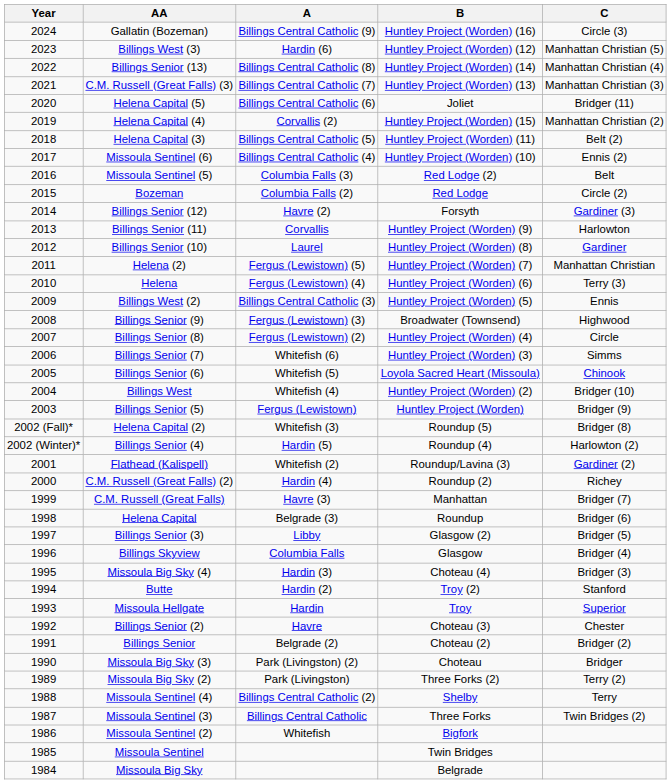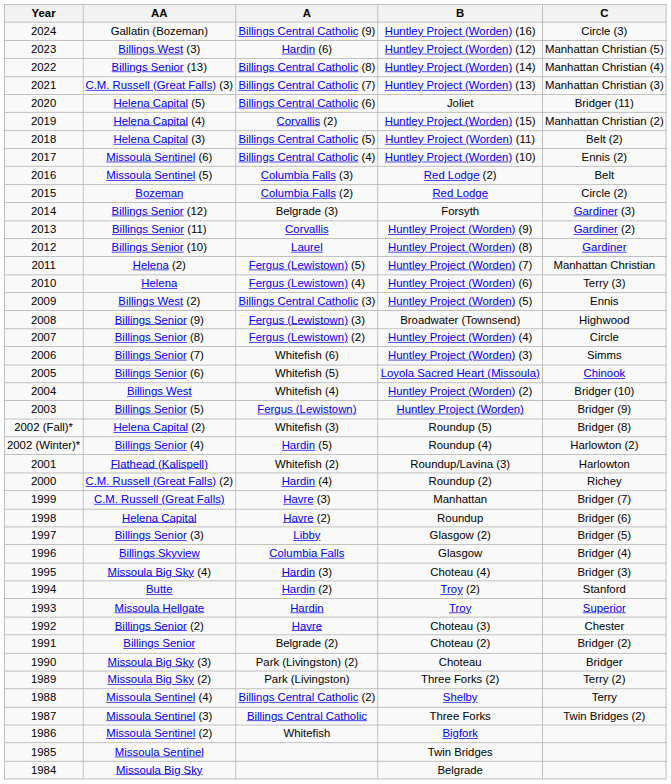 <table class="wikitable" style="text-align:center">
 <tr>
 <th>Year</th>
 <th>AA</th>
 <th>A</th>
 <th>B</th>
 <th>C</th>
 </tr>
 <tr>
 <td>2024</td>
 <td>Gallatin (Bozeman)</td>
 <td><a href='#'>Billings Central Catholic</a> (9)</td>
 <td><a href='#'>Huntley Project (Worden)</a> (16)</td>
 <td>Circle (3)</td>
 </tr>
 <tr>
 <td>2023</td>
 <td><a href='#'>Billings West</a> (3)</td>
 <td><a href='#'>Hardin</a> (6)</td>
 <td><a href='#'>Huntley Project (Worden)</a> (12)</td>
 <td>Manhattan Christian (5)</td>
 </tr>
 <tr>
 <td>2022</td>
 <td><a href='#'>Billings Senior</a> (13)</td>
 <td><a href='#'>Billings Central Catholic</a> (8)</td>
 <td><a href='#'>Huntley Project (Worden)</a> (14)</td>
 <td>Manhattan Christian (4)</td>
 </tr>
 <tr>
 <td>2021</td>
 <td><a href='#'>C.M. Russell (Great Falls)</a> (3)</td>
 <td><a href='#'>Billings Central Catholic</a> (7)</td>
 <td><a href='#'>Huntley Project (Worden)</a> (13)</td>
 <td>Manhattan Christian (3)</td>
 </tr>
 <tr>
 <td>2020</td>
 <td><a href='#'>Helena Capital</a> (5)</td>
 <td><a href='#'>Billings Central Catholic</a> (6)</td>
 <td>Joliet</td>
 <td>Bridger (11)</td>
 </tr>
 <tr>
 <td>2019</td>
 <td><a href='#'>Helena Capital</a> (4)</td>
 <td><a href='#'>Corvallis</a> (2)</td>
 <td><a href='#'>Huntley Project (Worden)</a> (15)</td>
 <td>Manhattan Christian (2)</td>
 </tr>
 <tr>
 <td>2018</td>
 <td><a href='#'>Helena Capital</a> (3)</td>
 <td><a href='#'>Billings Central Catholic</a> (5)</td>
 <td><a href='#'>Huntley Project (Worden)</a> (11)</td>
 <td>Belt (2)</td>
 </tr>
 <tr>
 <td>2017</td>
 <td><a href='#'>Missoula Sentinel</a> (6)</td>
 <td><a href='#'>Billings Central Catholic</a> (4)</td>
 <td><a href='#'>Huntley Project (Worden)</a> (10)</td>
 <td>Ennis (2)</td>
 </tr>
 <tr>
 <td>2016</td>
 <td><a href='#'>Missoula Sentinel</a> (5)</td>
 <td><a href='#'>Columbia Falls</a> (3)</td>
 <td><a href='#'>Red Lodge</a> (2)</td>
 <td>Belt</td>
 </tr>
 <tr>
 <td>2015</td>
 <td><a href='#'>Bozeman</a></td>
 <td><a href='#'>Columbia Falls</a> (2)</td>
 <td><a href='#'>Red Lodge</a></td>
 <td>Circle (2)</td>
 </tr>
 <tr>
 <td>2014</td>
 <td><a href='#'>Billings Senior</a> (12)</td>
-<td><a href='#'>Havre</a> (2)</td>
+<td>Belgrade (3)</td>
 <td>Forsyth</td>
 <td><a href='#'>Gardiner</a> (3)</td>
 </tr>
 <tr>
 <td>2013</td>
 <td><a href='#'>Billings Senior</a> (11)</td>
 <td><a href='#'>Corvallis</a></td>
 <td><a href='#'>Huntley Project (Worden)</a> (9)</td>
-<td>Harlowton</td>
+<td><a href='#'>Gardiner</a> (2)</td>
 </tr>
 <tr>
 <td>2012</td>
 <td><a href='#'>Billings Senior</a> (10)</td>
 <td><a href='#'>Laurel</a></td>
 <td><a href='#'>Huntley Project (Worden)</a> (8)</td>
 <td><a href='#'>Gardiner</a></td>
 </tr>
 <tr>
 <td>2011</td>
 <td><a href='#'>Helena</a> (2)</td>
 <td><a href='#'>Fergus (Lewistown)</a> (5)</td>
 <td><a href='#'>Huntley Project (Worden)</a> (7)</td>
 <td>Manhattan Christian</td>
 </tr>
 <tr>
 <td>2010</td>
 <td><a href='#'>Helena</a></td>
 <td><a href='#'>Fergus (Lewistown)</a> (4)</td>
 <td><a href='#'>Huntley Project (Worden)</a> (6)</td>
 <td>Terry (3)</td>
 </tr>
 <tr>
 <td>2009</td>
 <td><a href='#'>Billings West</a> (2)</td>
 <td><a href='#'>Billings Central Catholic</a> (3)</td>
 <td><a href='#'>Huntley Project (Worden)</a> (5)</td>
 <td>Ennis</td>
 </tr>
 <tr>
 <td>2008</td>
 <td><a href='#'>Billings Senior</a> (9)</td>
 <td><a href='#'>Fergus (Lewistown)</a> (3)</td>
 <td>Broadwater (Townsend)</td>
 <td>Highwood</td>
 </tr>
 <tr>
 <td>2007</td>
 <td><a href='#'>Billings Senior</a> (8)</td>
 <td><a href='#'>Fergus (Lewistown)</a> (2)</td>
 <td><a href='#'>Huntley Project (Worden)</a> (4)</td>
 <td>Circle</td>
 </tr>
 <tr>
 <td>2006</td>
 <td><a href='#'>Billings Senior</a> (7)</td>
 <td>Whitefish (6)</td>
 <td><a href='#'>Huntley Project (Worden)</a> (3)</td>
 <td>Simms</td>
 </tr>
 <tr>
 <td>2005</td>
 <td><a href='#'>Billings Senior</a> (6)</td>
 <td>Whitefish (5)</td>
 <td><a href='#'>Loyola Sacred Heart (Missoula)</a></td>
 <td><a href='#'>Chinook</a></td>
 </tr>
 <tr>
 <td>2004</td>
 <td><a href='#'>Billings West</a></td>
 <td>Whitefish (4)</td>
 <td><a href='#'>Huntley Project (Worden)</a> (2)</td>
 <td>Bridger (10)</td>
 </tr>
 <tr>
 <td>2003</td>
 <td><a href='#'>Billings Senior</a> (5)</td>
 <td><a href='#'>Fergus (Lewistown)</a></td>
 <td><a href='#'>Huntley Project (Worden)</a></td>
 <td>Bridger (9)</td>
 </tr>
 <tr>
 <td>2002 (Fall)*</td>
 <td><a href='#'>Helena Capital</a> (2)</td>
 <td>Whitefish (3)</td>
 <td>Roundup (5)</td>
 <td>Bridger (8)</td>
 </tr>
 <tr>
 <td>2002 (Winter)*</td>
 <td><a href='#'>Billings Senior</a> (4)</td>
 <td><a href='#'>Hardin</a> (5)</td>
 <td>Roundup (4)</td>
 <td>Harlowton (2)</td>
 </tr>
 <tr>
 <td>2001</td>
 <td><a href='#'>Flathead (Kalispell)</a></td>
 <td>Whitefish (2)</td>
 <td>Roundup/Lavina (3)</td>
-<td><a href='#'>Gardiner</a> (2)</td>
+<td>Harlowton</td>
 </tr>
 <tr>
 <td>2000</td>
 <td><a href='#'>C.M. Russell (Great Falls)</a> (2)</td>
 <td><a href='#'>Hardin</a> (4)</td>
 <td>Roundup (2)</td>
 <td>Richey</td>
 </tr>
 <tr>
 <td>1999</td>
 <td><a href='#'>C.M. Russell (Great Falls)</a></td>
 <td><a href='#'>Havre</a> (3)</td>
 <td>Manhattan</td>
 <td>Bridger (7)</td>
 </tr>
 <tr>
 <td>1998</td>
 <td><a href='#'>Helena Capital</a></td>
-<td>Belgrade (3)</td>
+<td><a href='#'>Havre</a> (2)</td>
 <td>Roundup</td>
 <td>Bridger (6)</td>
 </tr>
 <tr>
 <td>1997</td>
 <td><a href='#'>Billings Senior</a> (3)</td>
 <td><a href='#'>Libby</a></td>
 <td>Glasgow (2)</td>
 <td>Bridger (5)</td>
 </tr>
 <tr>
 <td>1996</td>
 <td><a href='#'>Billings Skyview</a></td>
 <td><a href='#'>Columbia Falls</a></td>
 <td>Glasgow</td>
 <td>Bridger (4)</td>
 </tr>
 <tr>
 <td>1995</td>
 <td><a href='#'>Missoula Big Sky</a> (4)</td>
 <td><a href='#'>Hardin</a> (3)</td>
 <td>Choteau (4)</td>
 <td>Bridger (3)</td>
 </tr>
 <tr>
 <td>1994</td>
 <td><a href='#'>Butte</a></td>
 <td><a href='#'>Hardin</a> (2)</td>
 <td><a href='#'>Troy</a> (2)</td>
 <td>Stanford</td>
 </tr>
 <tr>
 <td>1993</td>
 <td><a href='#'>Missoula Hellgate</a></td>
 <td><a href='#'>Hardin</a></td>
 <td><a href='#'>Troy</a></td>
 <td><a href='#'>Superior</a></td>
 </tr>
 <tr>
 <td>1992</td>
 <td><a href='#'>Billings Senior</a> (2)</td>
 <td><a href='#'>Havre</a></td>
 <td>Choteau (3)</td>
 <td>Chester</td>
 </tr>
 <tr>
 <td>1991</td>
 <td><a href='#'>Billings Senior</a></td>
 <td>Belgrade (2)</td>
 <td>Choteau (2)</td>
 <td>Bridger (2)</td>
 </tr>
 <tr>
 <td>1990</td>
 <td><a href='#'>Missoula Big Sky</a> (3)</td>
 <td>Park (Livingston) (2)</td>
 <td>Choteau</td>
 <td>Bridger</td>
 </tr>
 <tr>
 <td>1989</td>
 <td><a href='#'>Missoula Big Sky</a> (2)</td>
 <td>Park (Livingston)</td>
 <td>Three Forks (2)</td>
 <td>Terry (2)</td>
 </tr>
 <tr>
 <td>1988</td>
 <td><a href='#'>Missoula Sentinel</a> (4)</td>
 <td><a href='#'>Billings Central Catholic</a> (2)</td>
 <td><a href='#'>Shelby</a></td>
 <td>Terry</td>
 </tr>
 <tr>
 <td>1987</td>
 <td><a href='#'>Missoula Sentinel</a> (3)</td>
 <td><a href='#'>Billings Central Catholic</a></td>
 <td>Three Forks</td>
 <td>Twin Bridges (2)</td>
 </tr>
 <tr>
 <td>1986</td>
 <td><a href='#'>Missoula Sentinel</a> (2)</td>
 <td>Whitefish</td>
 <td><a href='#'>Bigfork</a></td>
 <td></td>
 </tr>
 <tr>
 <td>1985</td>
 <td><a href='#'>Missoula Sentinel</a></td>
 <td></td>
 <td>Twin Bridges</td>
 <td></td>
 </tr>
 <tr>
 <td>1984</td>
 <td><a href='#'>Missoula Big Sky</a></td>
 <td></td>
 <td>Belgrade</td>
 <td></td>
 </tr>
 </table>
